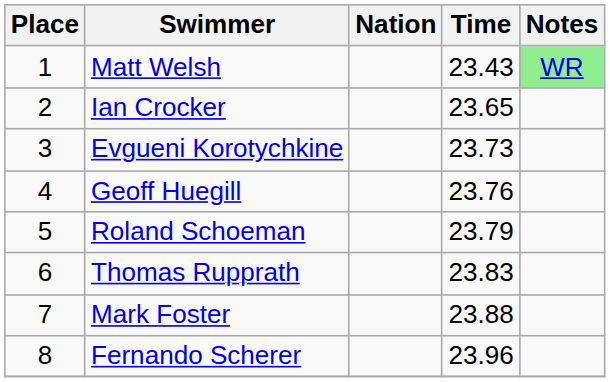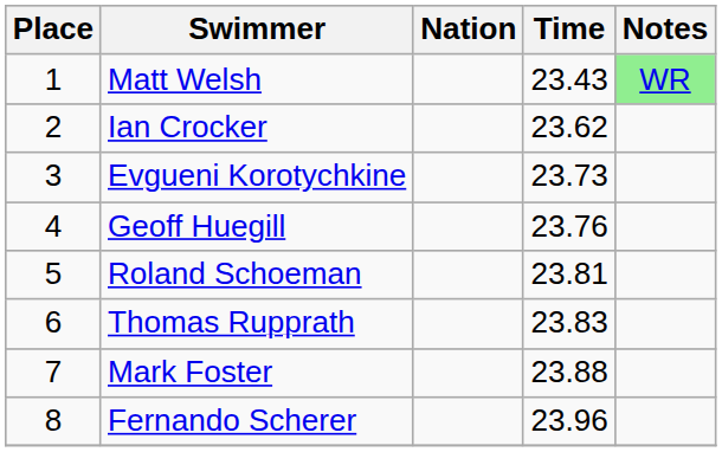 <table class="wikitable sortable" style="text-align:center">
 <tr>
 <th>Place</th>
 <th>Swimmer</th>
 <th>Nation</th>
 <th>Time</th>
 <th>Notes</th>
 </tr>
 <tr>
 <td>1</td>
 <td align=left><a href='#'>Matt Welsh</a></td>
 <td align=left></td>
 <td>23.43</td>
 <td style="background: lightgreen;"><a href='#'>WR</a></td>
 </tr>
 <tr>
 <td>2</td>
 <td align=left><a href='#'>Ian Crocker</a></td>
 <td align=left></td>
-<td>23.65</td>
+<td>23.62</td>
 <td></td>
 </tr>
 <tr>
 <td>3</td>
 <td align=left><a href='#'>Evgueni Korotychkine</a></td>
 <td align=left></td>
 <td>23.73</td>
 <td></td>
 </tr>
 <tr>
 <td>4</td>
 <td align=left><a href='#'>Geoff Huegill</a></td>
 <td align=left></td>
 <td>23.76</td>
 <td></td>
 </tr>
 <tr>
 <td>5</td>
 <td align=left><a href='#'>Roland Schoeman</a></td>
 <td align=left></td>
-<td>23.79</td>
+<td>23.81</td>
 <td></td>
 </tr>
 <tr>
 <td>6</td>
 <td align=left><a href='#'>Thomas Rupprath</a></td>
 <td align=left></td>
 <td>23.83</td>
 <td></td>
 </tr>
 <tr>
 <td>7</td>
 <td align=left><a href='#'>Mark Foster</a></td>
 <td align=left></td>
 <td>23.88</td>
 <td></td>
 </tr>
 <tr>
 <td>8</td>
 <td align=left><a href='#'>Fernando Scherer</a></td>
 <td align=left></td>
 <td>23.96</td>
 <td></td>
 </tr>
 <tr>
 </tr>
 </table>
